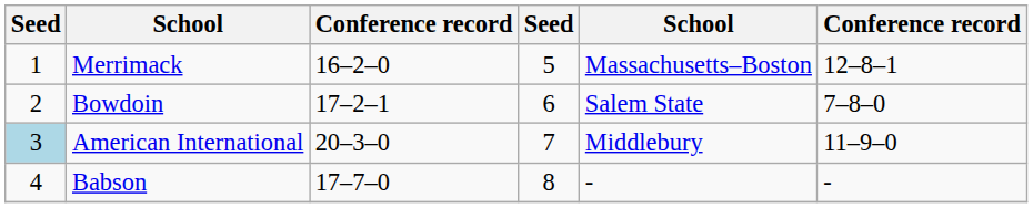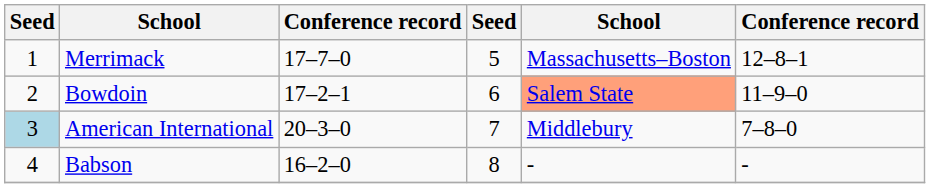 <table class="wikitable">
 <tr>
 <th>Seed</th>
 <th>School</th>
 <th>Conference record</th>
 <th>Seed</th>
 <th>School</th>
 <th>Conference record</th>
 </tr>
 <tr>
 <td align=center>1</td>
 <td><a href='#'>Merrimack</a></td>
-<td>16–2–0</td>
+<td>17–7–0</td>
 <td align=center>5</td>
 <td><a href='#'>Massachusetts–Boston</a></td>
 <td>12–8–1</td>
 </tr>
 <tr>
 <td align=center>2</td>
 <td><a href='#'>Bowdoin</a></td>
 <td>17–2–1</td>
 <td align=center>6</td>
-<td><a href='#'>Salem State</a></td>
-<td>7–8–0</td>
+<td style="background: lightsalmon;"><a href='#'>Salem State</a></td>
+<td>11–9–0</td>
 </tr>
 <tr>
 <td align=center style="background: lightblue;">3</td>
 <td><a href='#'>American International</a></td>
 <td>20–3–0</td>
 <td align=center>7</td>
 <td><a href='#'>Middlebury</a></td>
-<td>11–9–0</td>
+<td>7–8–0</td>
 </tr>
 <tr>
 <td align=center>4</td>
 <td><a href='#'>Babson</a></td>
-<td>17–7–0</td>
+<td>16–2–0</td>
 <td align=center>8</td>
 <td>-</td>
 <td>-</td>
 </tr>
 <tr>
 </tr>
 </table>
